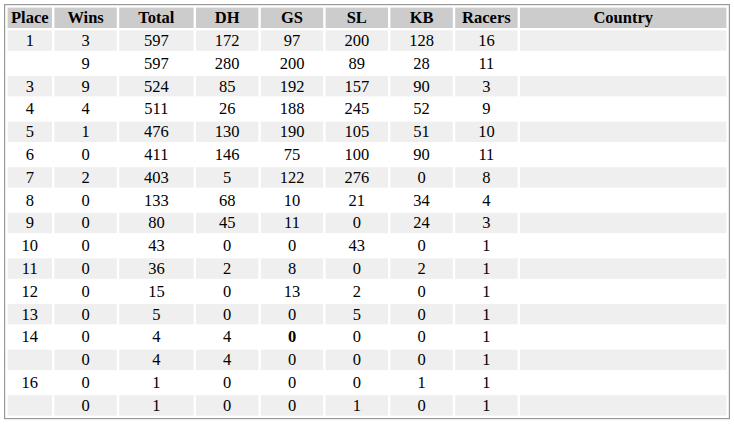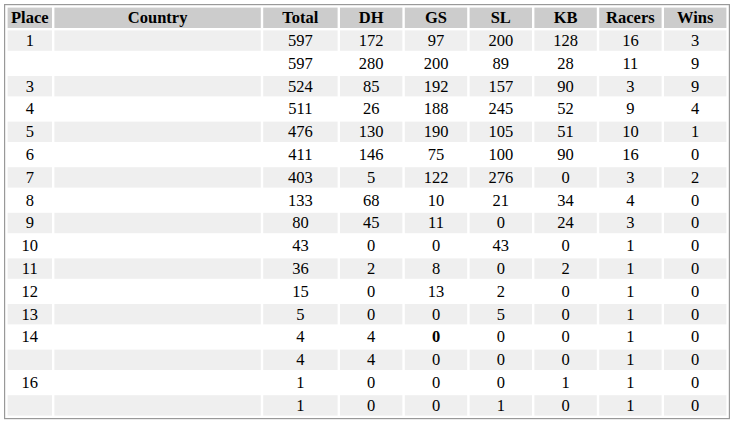 <table border="0" style="border: 1px solid #999; background-color:#FFFFFF; text-align:center; font-size:86%; line-height:15px;">
 <tr align="center" bgcolor="#CCCCCC">
 <th width=35>Place</th>
-<th width=50>Wins</th>
+<th width=170>Country</th>
 <th width=60>Total</th>
 <th width=50>DH</th>
 <th width=50>GS</th>
 <th width=50>SL</th>
 <th width=50>KB</th>
 <th width=50>Racers</th>
-<th width=170>Country</th>
+<th width=50>Wins</th>
 </tr>
 <tr bgcolor="#EFEFEF">
 <td>1</td>
-<td>3</td>
+<td align="left"></td>
 <td>597</td>
 <td>172</td>
 <td>97</td>
 <td>200</td>
 <td>128</td>
 <td>16</td>
-<td align="left"></td>
+<td>3</td>
 </tr>
 <tr>
 <td></td>
-<td>9</td>
+<td align="left"></td>
 <td>597</td>
 <td>280</td>
 <td>200</td>
 <td>89</td>
 <td>28</td>
 <td>11</td>
-<td align="left"></td>
+<td>9</td>
 </tr>
 <tr bgcolor="#EFEFEF">
 <td>3</td>
-<td>9</td>
+<td align="left"></td>
 <td>524</td>
 <td>85</td>
 <td>192</td>
 <td>157</td>
 <td>90</td>
 <td>3</td>
-<td align="left"></td>
+<td>9</td>
 </tr>
 <tr>
 <td>4</td>
-<td>4</td>
+<td align="left"></td>
 <td>511</td>
 <td>26</td>
 <td>188</td>
 <td>245</td>
 <td>52</td>
 <td>9</td>
-<td align="left"></td>
+<td>4</td>
 </tr>
 <tr bgcolor="#EFEFEF">
 <td>5</td>
-<td>1</td>
+<td align="left"></td>
 <td>476</td>
 <td>130</td>
 <td>190</td>
 <td>105</td>
 <td>51</td>
 <td>10</td>
-<td align="left"></td>
+<td>1</td>
 </tr>
 <tr>
 <td>6</td>
-<td>0</td>
+<td align="left"></td>
 <td>411</td>
 <td>146</td>
 <td>75</td>
 <td>100</td>
 <td>90</td>
-<td>11</td>
-<td align="left"></td>
+<td>16</td>
+<td>0</td>
 </tr>
 <tr bgcolor="#EFEFEF">
 <td>7</td>
-<td>2</td>
+<td align="left"></td>
 <td>403</td>
 <td>5</td>
 <td>122</td>
 <td>276</td>
 <td>0</td>
-<td>8</td>
-<td align="left"></td>
+<td>3</td>
+<td>2</td>
 </tr>
 <tr>
 <td>8</td>
-<td>0</td>
+<td align="left"></td>
 <td>133</td>
 <td>68</td>
 <td>10</td>
 <td>21</td>
 <td>34</td>
 <td>4</td>
-<td align="left"></td>
+<td>0</td>
 </tr>
 <tr bgcolor="#EFEFEF">
 <td>9</td>
-<td>0</td>
+<td align="left"></td>
 <td>80</td>
 <td>45</td>
 <td>11</td>
 <td>0</td>
 <td>24</td>
 <td>3</td>
-<td align="left"></td>
+<td>0</td>
 </tr>
 <tr>
 <td>10</td>
-<td>0</td>
+<td align="left"></td>
 <td>43</td>
 <td>0</td>
 <td>0</td>
 <td>43</td>
 <td>0</td>
 <td>1</td>
-<td align="left"></td>
+<td>0</td>
 </tr>
 <tr bgcolor="#EFEFEF">
 <td>11</td>
-<td>0</td>
+<td align="left"></td>
 <td>36</td>
 <td>2</td>
 <td>8</td>
 <td>0</td>
 <td>2</td>
 <td>1</td>
-<td align="left"></td>
+<td>0</td>
 </tr>
 <tr>
 <td>12</td>
-<td>0</td>
+<td align="left"></td>
 <td>15</td>
 <td>0</td>
 <td>13</td>
 <td>2</td>
 <td>0</td>
 <td>1</td>
-<td align="left"></td>
+<td>0</td>
 </tr>
 <tr bgcolor="#EFEFEF">
 <td>13</td>
-<td>0</td>
+<td align="left"></td>
 <td>5</td>
 <td>0</td>
 <td>0</td>
 <td>5</td>
 <td>0</td>
 <td>1</td>
-<td align="left"></td>
+<td>0</td>
 </tr>
 <tr>
 <td>14</td>
-<td>0</td>
+<td align="left"></td>
 <td>4</td>
 <td>4</td>
 <td><strong>0</strong></td>
 <td>0</td>
 <td>0</td>
 <td>1</td>
-<td align="left"></td>
+<td>0</td>
 </tr>
 <tr bgcolor="#EFEFEF">
 <td></td>
-<td>0</td>
+<td align="left"></td>
 <td>4</td>
 <td>4</td>
 <td>0</td>
 <td>0</td>
 <td>0</td>
 <td>1</td>
-<td align="left"></td>
+<td>0</td>
 </tr>
 <tr>
 <td>16</td>
-<td>0</td>
+<td align="left"></td>
 <td>1</td>
 <td>0</td>
 <td>0</td>
 <td>0</td>
 <td>1</td>
 <td>1</td>
-<td align="left"></td>
+<td>0</td>
 </tr>
 <tr bgcolor="#EFEFEF">
 <td></td>
-<td>0</td>
+<td align="left"></td>
 <td>1</td>
 <td>0</td>
 <td>0</td>
 <td>1</td>
 <td>0</td>
 <td>1</td>
-<td align="left"></td>
+<td>0</td>
 </tr>
 </table>
